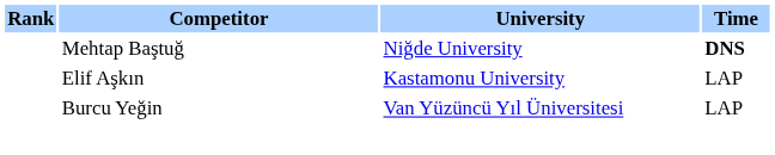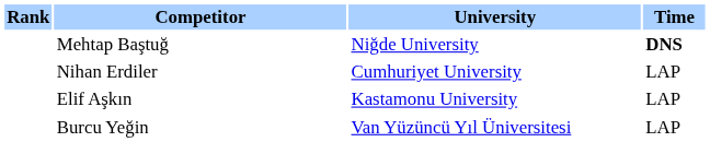 <table border="0" cellspacing="2" cellpadding="2">
 <tr bgcolor=AAD0FF>
 <th width=20>Rank</th>
 <th width=250>Competitor</th>
 <th width=250>University</th>
 <th width=50>Time</th>
 </tr>
 <tr>
 <td></td>
 <td>Mehtap Baştuğ</td>
 <td><a href='#'>Niğde University</a></td>
 <td><strong>DNS</strong></td>
 </tr>
 <tr>
 <td></td>
+<td>Nihan Erdiler</td>
+<td><a href='#'>Cumhuriyet University</a></td>
+<td>LAP</td>
+</tr>
+<tr>
+<td></td>
 <td>Elif Aşkın</td>
 <td><a href='#'>Kastamonu University</a></td>
 <td>LAP</td>
 </tr>
 <tr>
 <td></td>
 <td>Burcu Yeğin</td>
 <td><a href='#'>Van Yüzüncü Yıl Üniversitesi</a></td>
 <td>LAP</td>
 </tr>
 </table>
